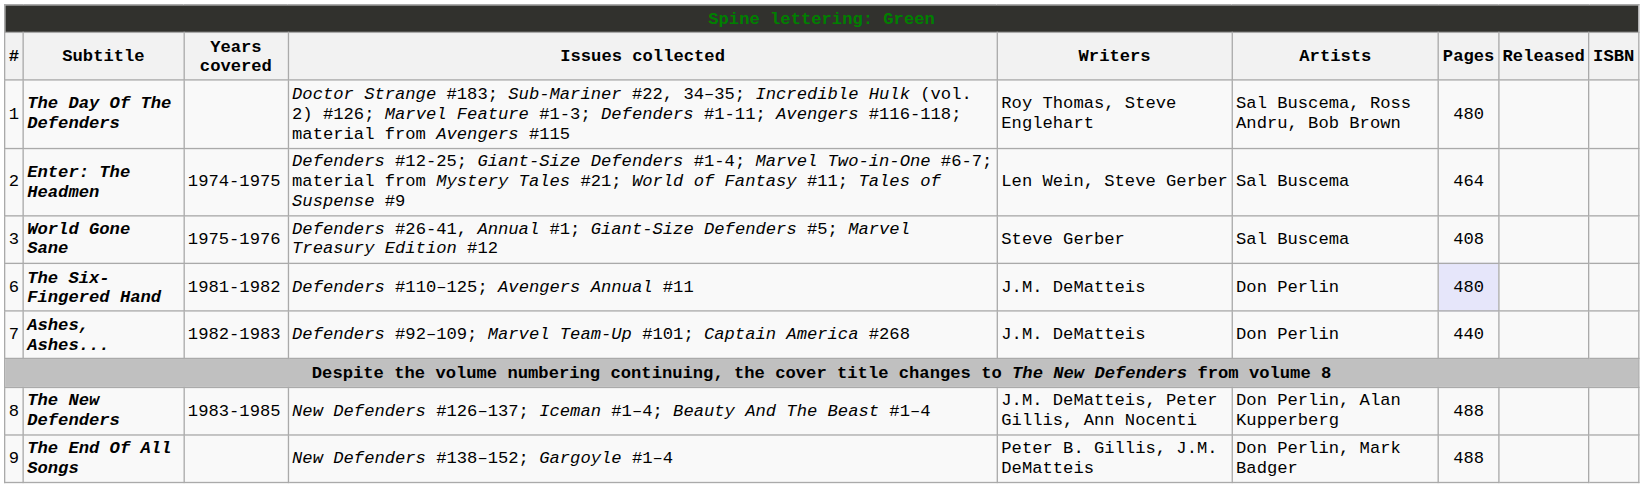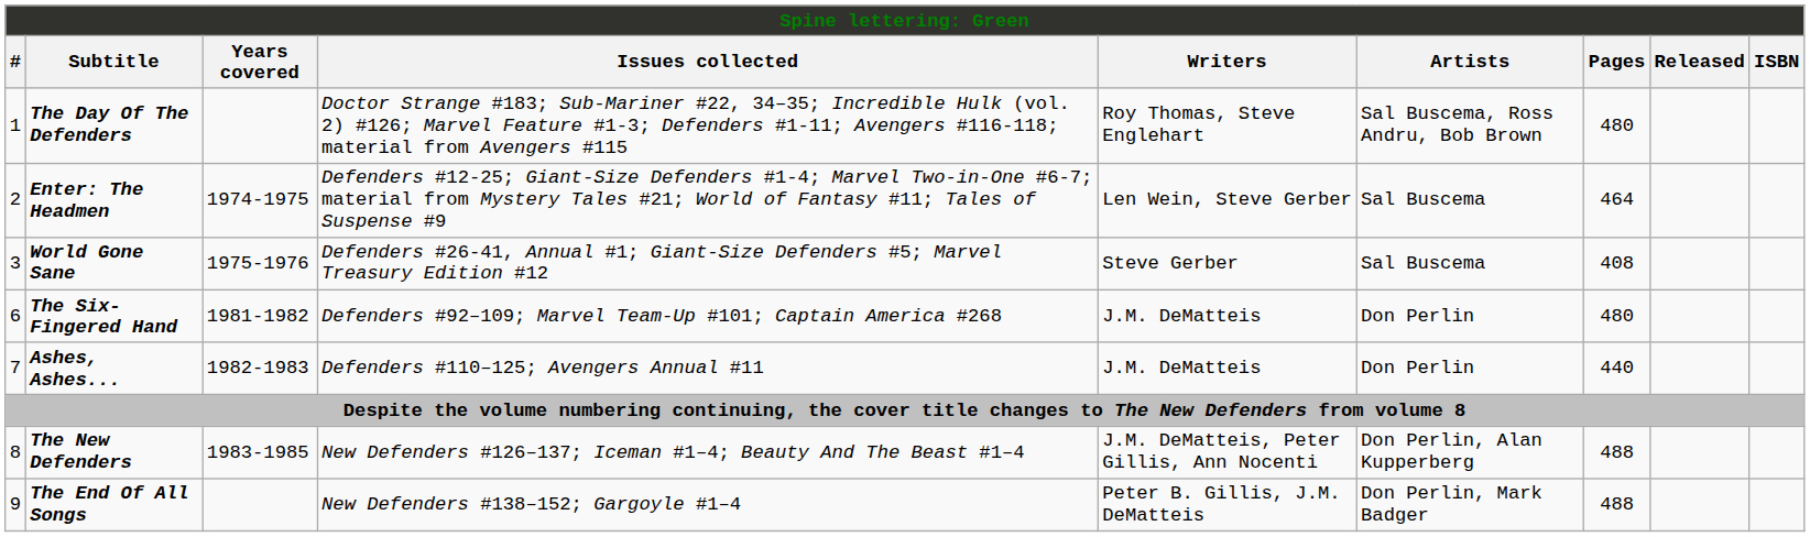 <table class="wikitable sortable" width=98%>
 <tr>
 <th colspan=9 style="background-color: #31312D; color: green;">Spine lettering: Green</th>
 </tr>
 <tr>
 <th class="unsortable">#</th>
 <th class="unsortable">Subtitle</th>
 <th>Years covered</th>
 <th class="unsortable">Issues collected</th>
 <th class="unsortable">Writers</th>
 <th class="unsortable">Artists</th>
 <th class="unsortable">Pages</th>
 <th>Released</th>
 <th class="unsortable">ISBN</th>
 </tr>
 <tr>
 <td>1</td>
 <td><strong><em>The Day Of The Defenders</em></strong></td>
 <td></td>
 <td><em>Doctor Strange</em> #183; <em>Sub-Mariner</em> #22, 34–35; <em>Incredible Hulk</em> (vol. 2) #126; <em>Marvel Feature</em> #1-3; <em>Defenders</em> #1-11; <em>Avengers</em> #116-118; material from <em>Avengers</em> #115</td>
 <td>Roy Thomas, Steve Englehart</td>
 <td>Sal Buscema, Ross Andru, Bob Brown</td>
 <td style="text-align: center;">480</td>
 <td></td>
 <td></td>
 </tr>
 <tr>
 <td>2</td>
 <td><strong><em>Enter: The Headmen</em></strong></td>
 <td>1974-1975</td>
 <td><em>Defenders</em> #12-25; <em>Giant-Size Defenders</em> #1-4; <em>Marvel Two-in-One</em> #6-7; material from <em>Mystery Tales</em> #21; <em>World of Fantasy</em> #11; <em>Tales of Suspense</em> #9</td>
 <td>Len Wein, Steve Gerber</td>
 <td>Sal Buscema</td>
 <td style="text-align: center;">464</td>
 <td></td>
 <td></td>
 </tr>
 <tr>
 <td>3</td>
 <td><strong><em>World Gone Sane</em></strong></td>
 <td>1975-1976</td>
 <td><em>Defenders</em> #26-41, <em>Annual</em> #1; <em>Giant-Size Defenders</em> #5;  <em>Marvel Treasury Edition</em> #12</td>
 <td>Steve Gerber</td>
 <td>Sal Buscema</td>
 <td style="text-align: center;">408</td>
 <td></td>
 <td></td>
 </tr>
 <tr>
 <td>6</td>
 <td><strong><em>The Six-Fingered Hand</em></strong></td>
 <td>1981-1982</td>
-<td><em>Defenders</em> #110–125; <em>Avengers Annual</em> #11</td>
+<td><em>Defenders</em> #92–109; <em>Marvel Team-Up</em> #101; <em>Captain America</em> #268</td>
 <td>J.M. DeMatteis</td>
 <td>Don Perlin</td>
-<td style="background: lavender; text-align: center;">480</td>
+<td style="text-align: center;">480</td>
 <td></td>
 <td></td>
 </tr>
 <tr>
 <td>7</td>
 <td><strong><em>Ashes, Ashes...</em></strong></td>
 <td>1982-1983</td>
-<td><em>Defenders</em> #92–109; <em>Marvel Team-Up</em> #101; <em>Captain America</em> #268</td>
+<td><em>Defenders</em> #110–125; <em>Avengers Annual</em> #11</td>
 <td>J.M. DeMatteis</td>
 <td>Don Perlin</td>
 <td style="text-align: center;">440</td>
 <td></td>
 <td></td>
 </tr>
 <tr>
 <th colspan=9 style="background-color: silver;">Despite the volume numbering continuing, the cover title changes to <em>The New Defenders</em> from volume 8</th>
 </tr>
 <tr>
 <td>8</td>
 <td><strong><em>The New Defenders</em></strong></td>
 <td>1983-1985</td>
 <td><em>New Defenders</em> #126–137; <em>Iceman</em> #1–4; <em>Beauty And The Beast</em> #1–4</td>
 <td>J.M. DeMatteis, Peter Gillis, Ann Nocenti</td>
 <td>Don Perlin, Alan Kupperberg</td>
 <td style="text-align: center;">488</td>
 <td></td>
 <td></td>
 </tr>
 <tr>
 <td>9</td>
 <td><strong><em>The End Of All Songs</em></strong></td>
 <td></td>
 <td><em>New Defenders</em> #138–152; <em>Gargoyle</em> #1–4</td>
 <td>Peter B. Gillis, J.M. DeMatteis</td>
 <td>Don Perlin, Mark Badger</td>
 <td style="text-align: center;">488</td>
 <td></td>
 <td></td>
 </tr>
 </table>
